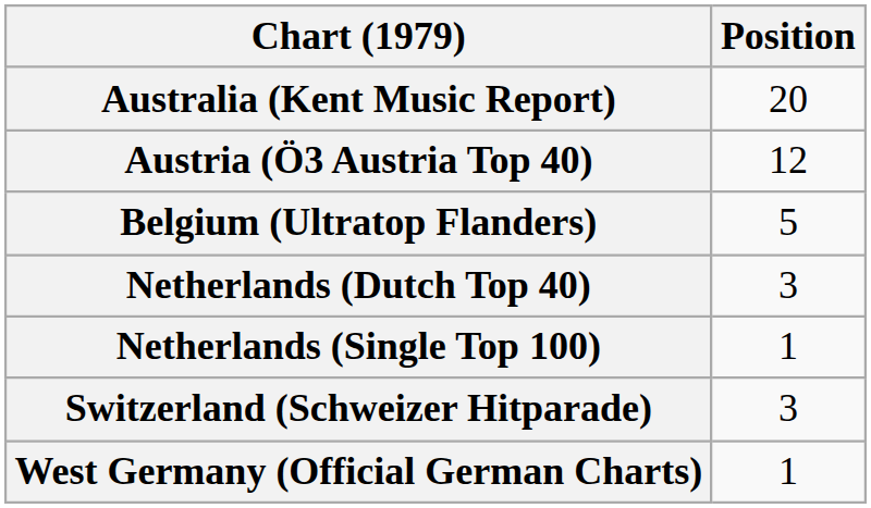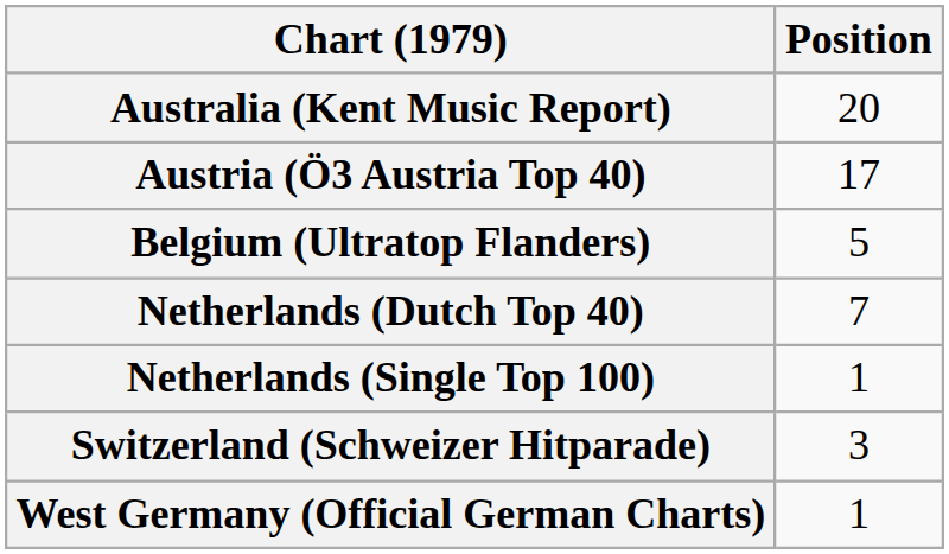 <table class="wikitable sortable plainrowheaders" style="text-align:center">
 <tr>
 <th scope="col">Chart (1979)</th>
 <th scope="col">Position</th>
 </tr>
 <tr>
 <th scope="row">Australia (Kent Music Report)</th>
 <td>20</td>
 </tr>
 <tr>
 <th scope="row">Austria (Ö3 Austria Top 40)</th>
-<td>12</td>
+<td>17</td>
 </tr>
 <tr>
 <th scope="row">Belgium (Ultratop Flanders)</th>
 <td>5</td>
 </tr>
 <tr>
 <th scope="row">Netherlands (Dutch Top 40)</th>
-<td>3</td>
+<td>7</td>
 </tr>
 <tr>
 <th scope="row">Netherlands (Single Top 100)</th>
 <td>1</td>
 </tr>
 <tr>
 <th scope="row">Switzerland (Schweizer Hitparade)</th>
 <td>3</td>
 </tr>
 <tr>
 <th scope="row">West Germany (Official German Charts)</th>
 <td>1</td>
 </tr>
 </table>
